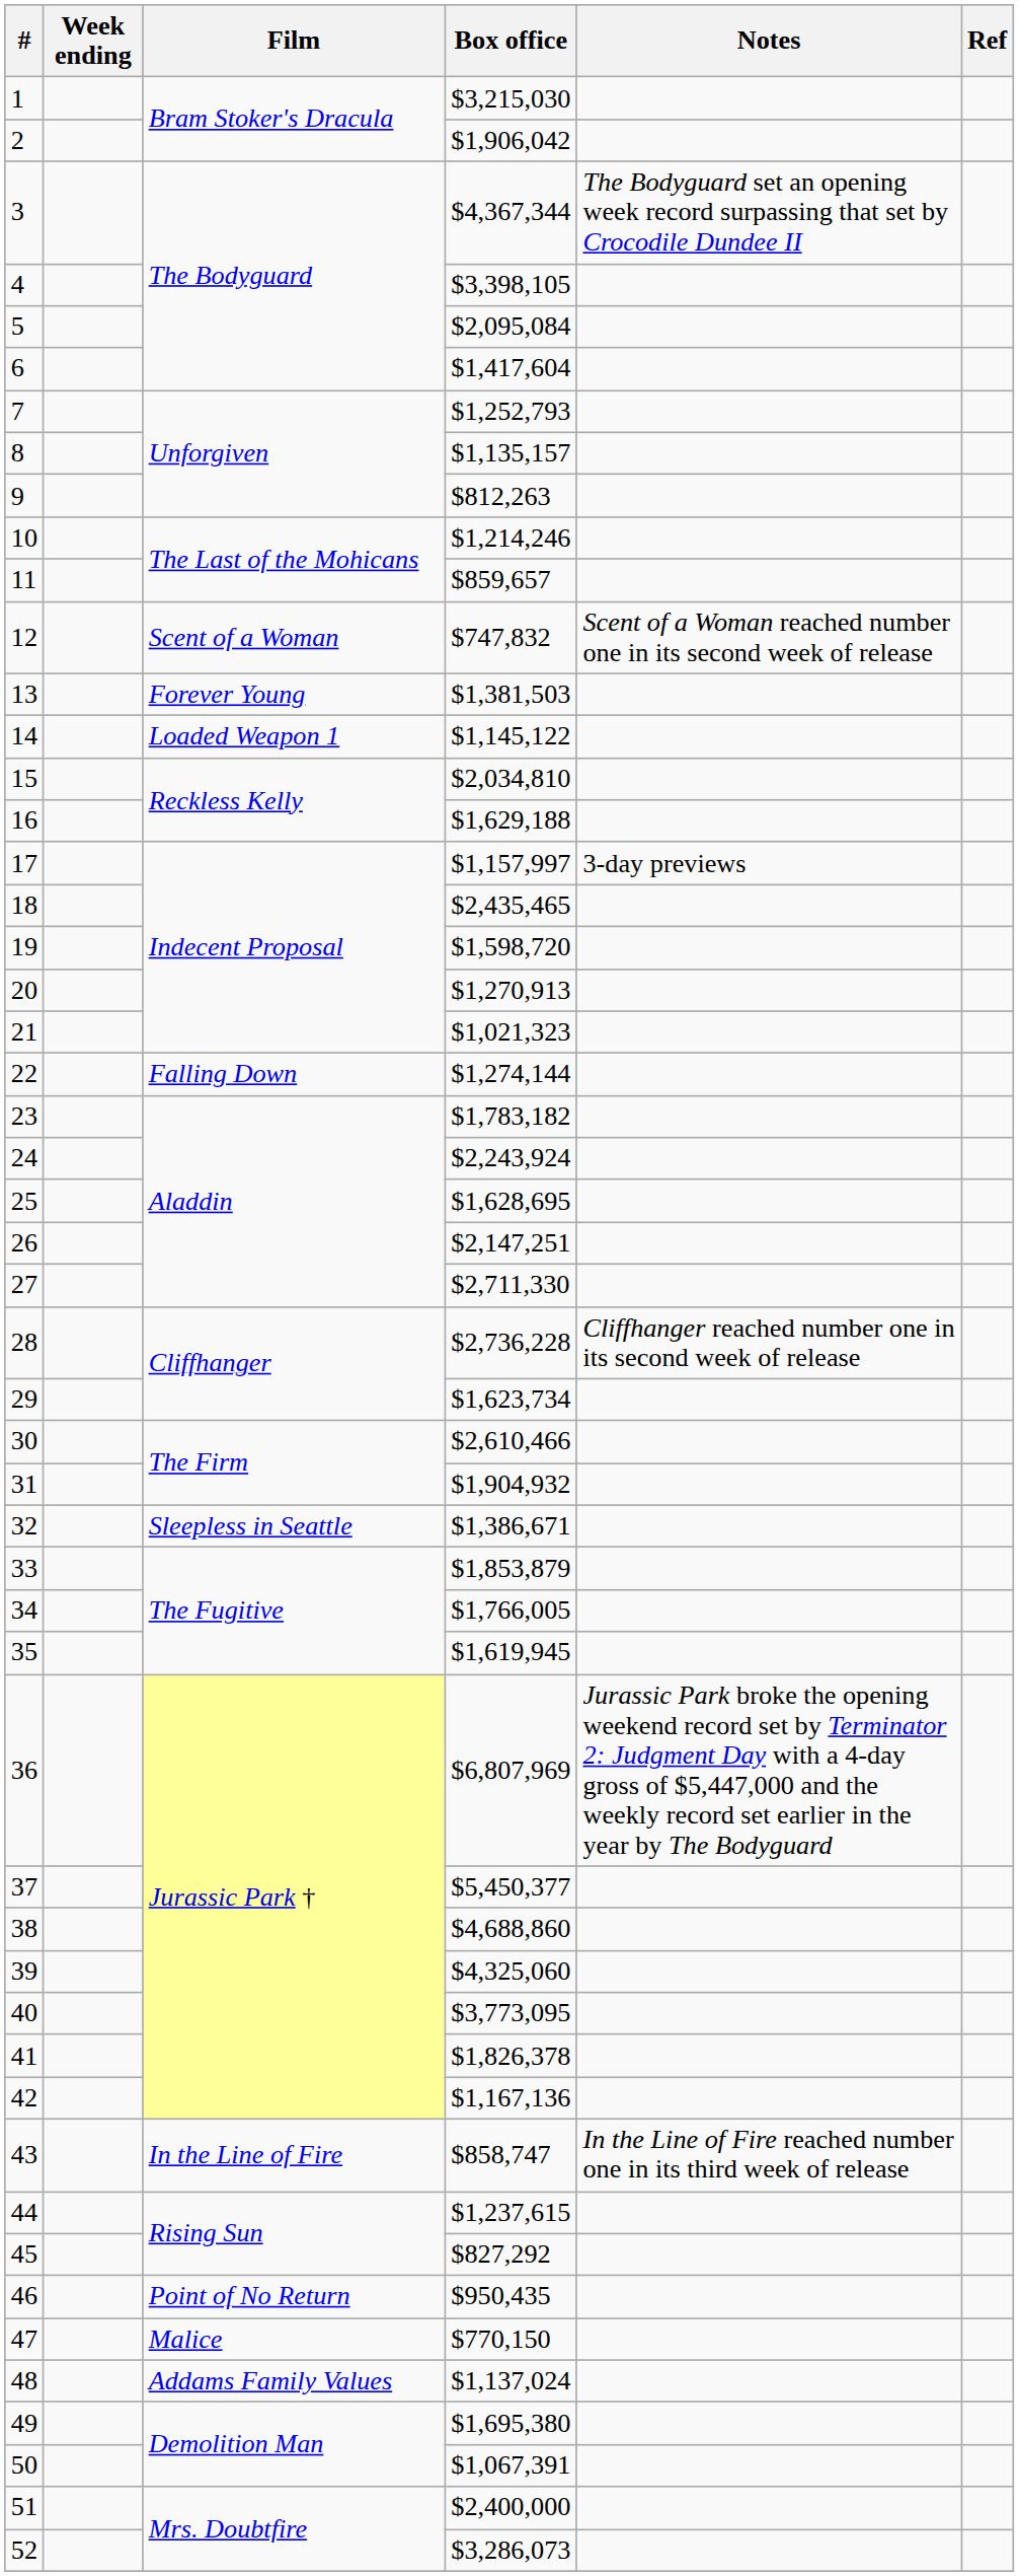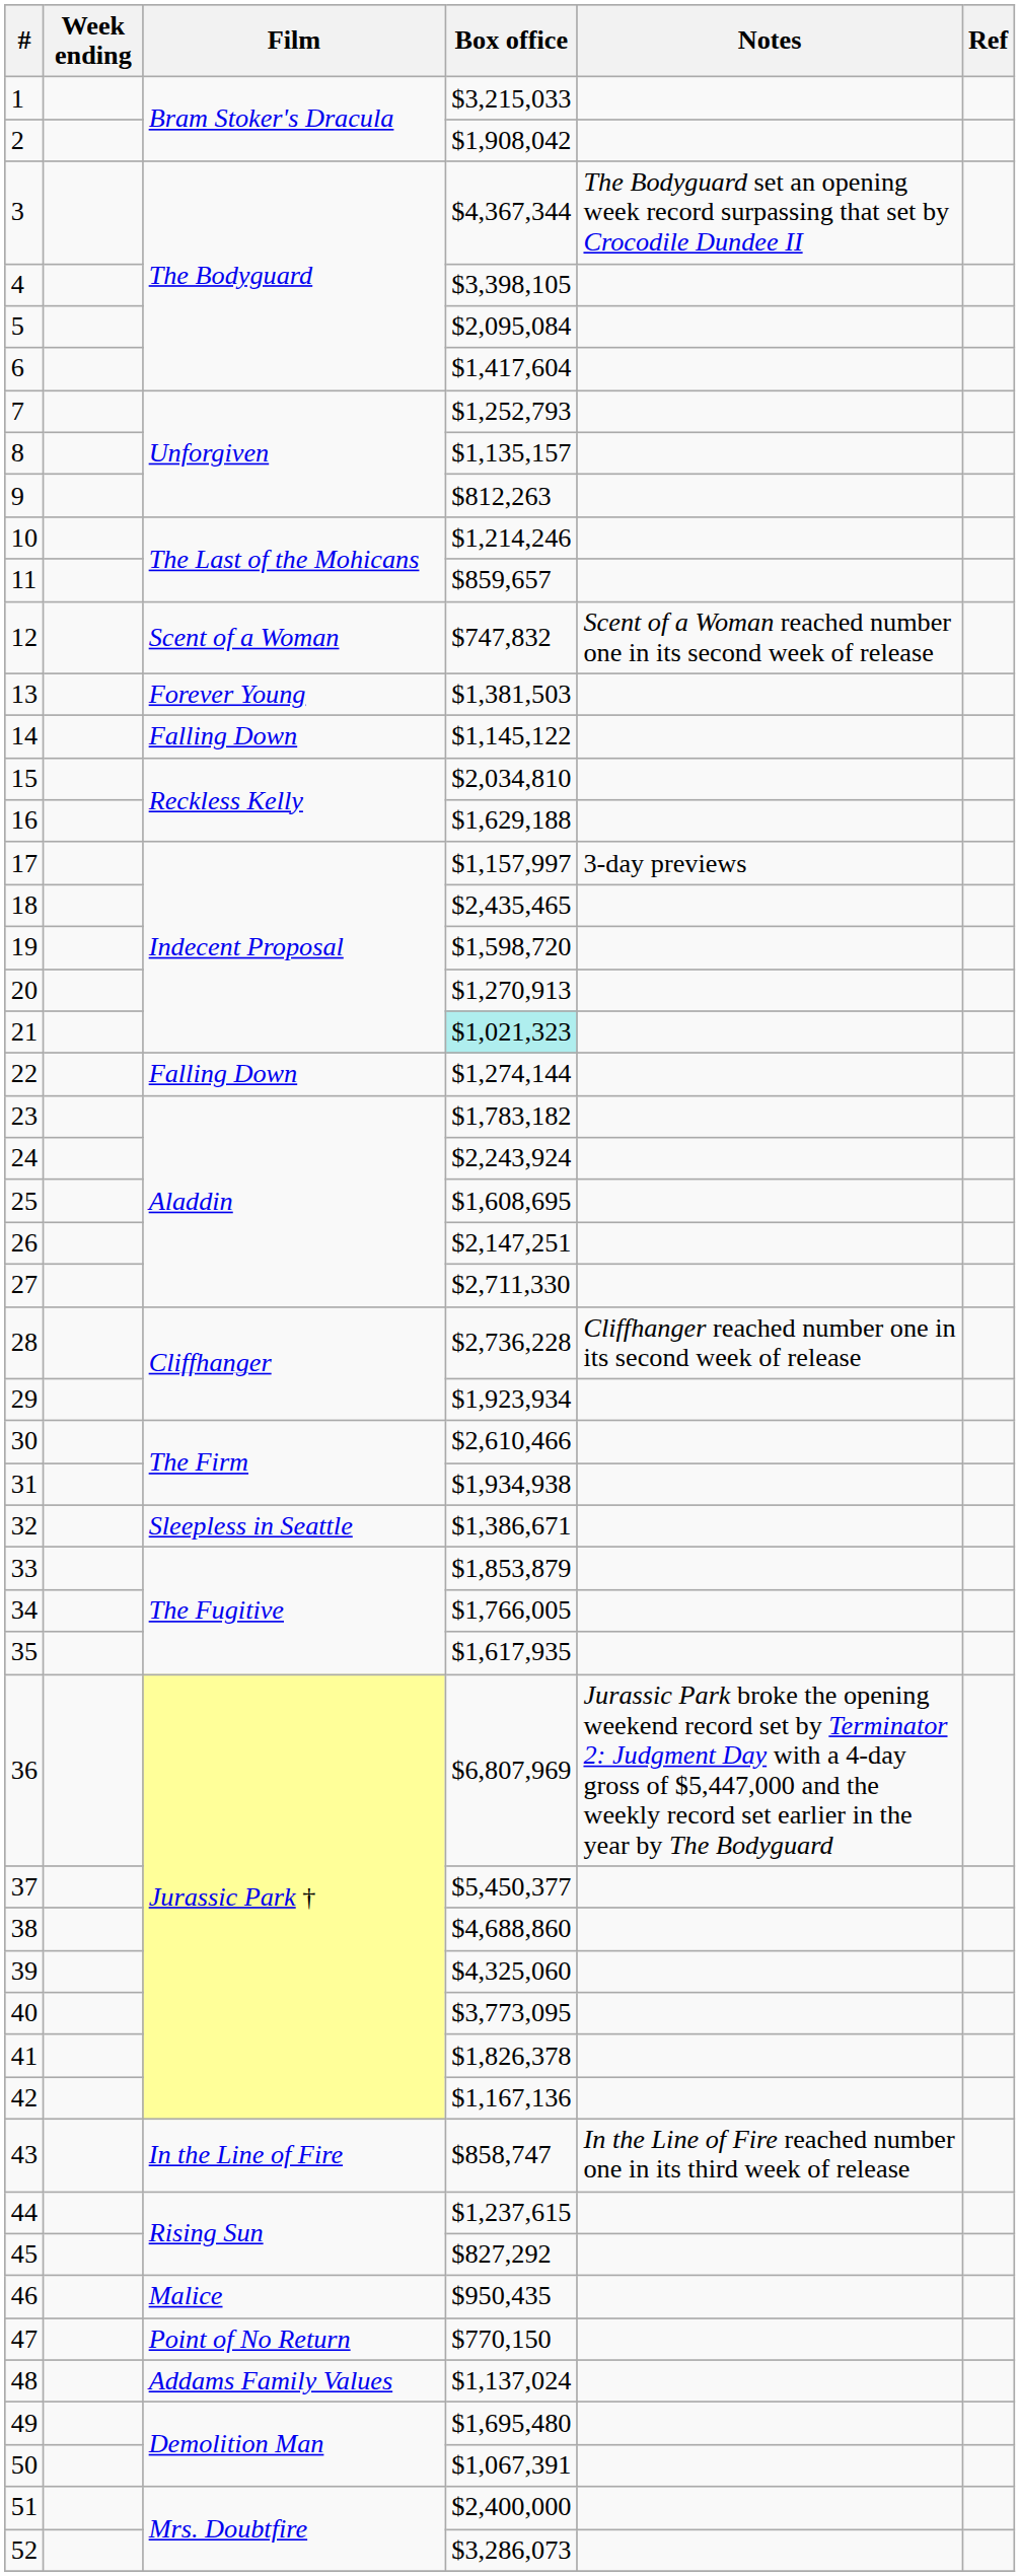 <table class="wikitable sortable">
 <tr>
 <th abbr="Week">#</th>
 <th abbr="Date">Week ending</th>
 <th width="30%">Film</th>
 <th abbr="Box Office">Box office</th>
 <th>Notes</th>
 <th>Ref</th>
 </tr>
 <tr>
 <td>1</td>
 <td></td>
 <td rowspan="2"><em><a href='#'>Bram Stoker's Dracula</a></em></td>
-<td>$3,215,030</td>
+<td>$3,215,033</td>
 <td></td>
 <td></td>
 </tr>
 <tr>
 <td>2</td>
 <td></td>
-<td>$1,906,042</td>
+<td>$1,908,042</td>
 <td></td>
 <td></td>
 </tr>
 <tr>
 <td>3</td>
 <td></td>
 <td rowspan="4"><em><a href='#'>The Bodyguard</a></em></td>
 <td>$4,367,344</td>
 <td><em>The Bodyguard</em> set an opening week record surpassing that set by <em><a href='#'>Crocodile Dundee II</a></em></td>
 <td></td>
 </tr>
 <tr>
 <td>4</td>
 <td></td>
 <td>$3,398,105</td>
 <td></td>
 <td></td>
 </tr>
 <tr>
 <td>5</td>
 <td></td>
 <td>$2,095,084</td>
 <td></td>
 <td></td>
 </tr>
 <tr>
 <td>6</td>
 <td></td>
 <td>$1,417,604</td>
 <td></td>
 <td></td>
 </tr>
 <tr>
 <td>7</td>
 <td></td>
 <td rowspan="3"><em><a href='#'>Unforgiven</a></em></td>
 <td>$1,252,793</td>
 <td></td>
 <td></td>
 </tr>
 <tr>
 <td>8</td>
 <td></td>
 <td>$1,135,157</td>
 <td></td>
 <td></td>
 </tr>
 <tr>
 <td>9</td>
 <td></td>
 <td>$812,263</td>
 <td></td>
 <td></td>
 </tr>
 <tr>
 <td>10</td>
 <td></td>
 <td rowspan="2"><em><a href='#'>The Last of the Mohicans</a></em></td>
 <td>$1,214,246</td>
 <td></td>
 <td></td>
 </tr>
 <tr>
 <td>11</td>
 <td></td>
 <td>$859,657</td>
 <td></td>
 <td></td>
 </tr>
 <tr>
 <td>12</td>
 <td></td>
 <td><em><a href='#'>Scent of a Woman</a></em></td>
 <td>$747,832</td>
 <td><em>Scent of a Woman</em> reached number one in its second week of release</td>
 <td></td>
 </tr>
 <tr>
 <td>13</td>
 <td></td>
 <td><em><a href='#'>Forever Young</a></em></td>
 <td>$1,381,503</td>
 <td></td>
 <td></td>
 </tr>
 <tr>
 <td>14</td>
 <td></td>
-<td><em><a href='#'>Loaded Weapon 1</a></em></td>
+<td><em><a href='#'>Falling Down</a></em></td>
 <td>$1,145,122</td>
 <td></td>
 <td></td>
 </tr>
 <tr>
 <td>15</td>
 <td></td>
 <td rowspan="2"><em><a href='#'>Reckless Kelly</a></em></td>
 <td>$2,034,810</td>
 <td></td>
 <td></td>
 </tr>
 <tr>
 <td>16</td>
 <td></td>
 <td>$1,629,188</td>
 <td></td>
 <td></td>
 </tr>
 <tr>
 <td>17</td>
 <td></td>
 <td rowspan="5"><em><a href='#'>Indecent Proposal</a></em></td>
 <td>$1,157,997</td>
 <td>3-day previews</td>
 <td></td>
 </tr>
 <tr>
 <td>18</td>
 <td></td>
 <td>$2,435,465</td>
 <td></td>
 <td></td>
 </tr>
 <tr>
 <td>19</td>
 <td></td>
 <td>$1,598,720</td>
 <td></td>
 <td></td>
 </tr>
 <tr>
 <td>20</td>
 <td></td>
 <td>$1,270,913</td>
 <td></td>
 <td></td>
 </tr>
 <tr>
 <td>21</td>
 <td></td>
-<td>$1,021,323</td>
+<td style="background: paleturquoise;">$1,021,323</td>
 <td></td>
 <td></td>
 </tr>
 <tr>
 <td>22</td>
 <td></td>
 <td><em><a href='#'>Falling Down</a></em></td>
 <td>$1,274,144</td>
 <td></td>
 <td></td>
 </tr>
 <tr>
 <td>23</td>
 <td></td>
 <td rowspan="5"><em><a href='#'>Aladdin</a></em></td>
 <td>$1,783,182</td>
 <td></td>
 <td></td>
 </tr>
 <tr>
 <td>24</td>
 <td></td>
 <td>$2,243,924</td>
 <td></td>
 <td></td>
 </tr>
 <tr>
 <td>25</td>
 <td></td>
-<td>$1,628,695</td>
+<td>$1,608,695</td>
 <td></td>
 <td></td>
 </tr>
 <tr>
 <td>26</td>
 <td></td>
 <td>$2,147,251</td>
 <td></td>
 <td></td>
 </tr>
 <tr>
 <td>27</td>
 <td></td>
 <td>$2,711,330</td>
 <td></td>
 <td></td>
 </tr>
 <tr>
 <td>28</td>
 <td></td>
 <td rowspan="2"><em><a href='#'>Cliffhanger</a></em></td>
 <td>$2,736,228</td>
 <td><em>Cliffhanger</em> reached number one in its second week of release</td>
 <td></td>
 </tr>
 <tr>
 <td>29</td>
 <td></td>
-<td>$1,623,734</td>
+<td>$1,923,934</td>
 <td></td>
 <td></td>
 </tr>
 <tr>
 <td>30</td>
 <td></td>
 <td rowspan="2"><em><a href='#'>The Firm</a></em></td>
 <td>$2,610,466</td>
 <td></td>
 <td></td>
 </tr>
 <tr>
 <td>31</td>
 <td></td>
-<td>$1,904,932</td>
+<td>$1,934,938</td>
 <td></td>
 <td></td>
 </tr>
 <tr>
 <td>32</td>
 <td></td>
 <td><em><a href='#'>Sleepless in Seattle</a></em></td>
 <td>$1,386,671</td>
 <td></td>
 <td></td>
 </tr>
 <tr>
 <td>33</td>
 <td></td>
 <td rowspan="3"><em><a href='#'>The Fugitive</a></em></td>
 <td>$1,853,879</td>
 <td></td>
 <td></td>
 </tr>
 <tr>
 <td>34</td>
 <td></td>
 <td>$1,766,005</td>
 <td></td>
 <td></td>
 </tr>
 <tr>
 <td>35</td>
 <td></td>
-<td>$1,619,945</td>
+<td>$1,617,935</td>
 <td></td>
 <td></td>
 </tr>
 <tr>
 <td>36</td>
 <td></td>
 <td rowspan="7" style="background-color:#FFFF99"><em><a href='#'>Jurassic Park</a></em> †</td>
 <td>$6,807,969</td>
 <td><em>Jurassic Park</em> broke the opening weekend record set by <em><a href='#'>Terminator 2: Judgment Day</a></em> with a 4-day gross of $5,447,000 and the weekly record set earlier in the year by <em>The Bodyguard</em></td>
 <td></td>
 </tr>
 <tr>
 <td>37</td>
 <td></td>
 <td>$5,450,377</td>
 <td></td>
 <td></td>
 </tr>
 <tr>
 <td>38</td>
 <td></td>
 <td>$4,688,860</td>
 <td></td>
 <td></td>
 </tr>
 <tr>
 <td>39</td>
 <td></td>
 <td>$4,325,060</td>
 <td></td>
 <td></td>
 </tr>
 <tr>
 <td>40</td>
 <td></td>
 <td>$3,773,095</td>
 <td></td>
 <td></td>
 </tr>
 <tr>
 <td>41</td>
 <td></td>
 <td>$1,826,378</td>
 <td></td>
 <td></td>
 </tr>
 <tr>
 <td>42</td>
 <td></td>
 <td>$1,167,136</td>
 <td></td>
 <td></td>
 </tr>
 <tr>
 <td>43</td>
 <td></td>
 <td><em><a href='#'>In the Line of Fire</a></em></td>
 <td>$858,747</td>
 <td><em>In the Line of Fire</em> reached number one in its third week of release</td>
 <td></td>
 </tr>
 <tr>
 <td>44</td>
 <td></td>
 <td rowspan="2"><em><a href='#'>Rising Sun</a></em></td>
 <td>$1,237,615</td>
 <td></td>
 <td></td>
 </tr>
 <tr>
 <td>45</td>
 <td></td>
 <td>$827,292</td>
 <td></td>
 <td></td>
 </tr>
 <tr>
 <td>46</td>
 <td></td>
-<td><em><a href='#'>Point of No Return</a></em></td>
+<td><em><a href='#'>Malice</a></em></td>
 <td>$950,435</td>
 <td></td>
 <td></td>
 </tr>
 <tr>
 <td>47</td>
 <td></td>
-<td><em><a href='#'>Malice</a></em></td>
+<td><em><a href='#'>Point of No Return</a></em></td>
 <td>$770,150</td>
 <td></td>
 <td></td>
 </tr>
 <tr>
 <td>48</td>
 <td></td>
 <td><em><a href='#'>Addams Family Values</a></em></td>
 <td>$1,137,024</td>
 <td></td>
 <td></td>
 </tr>
 <tr>
 <td>49</td>
 <td></td>
 <td rowspan="2"><em><a href='#'>Demolition Man</a></em></td>
-<td>$1,695,380</td>
+<td>$1,695,480</td>
 <td></td>
 <td></td>
 </tr>
 <tr>
 <td>50</td>
 <td></td>
 <td>$1,067,391</td>
 <td></td>
 <td></td>
 </tr>
 <tr>
 <td>51</td>
 <td></td>
 <td rowspan="2"><em><a href='#'>Mrs. Doubtfire</a></em></td>
 <td>$2,400,000</td>
 <td></td>
 <td></td>
 </tr>
 <tr>
 <td>52</td>
 <td></td>
 <td>$3,286,073</td>
 <td></td>
 <td></td>
 </tr>
 <tr>
 </tr>
 </table>
